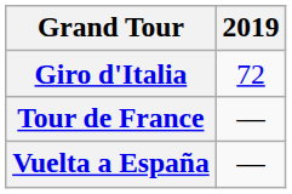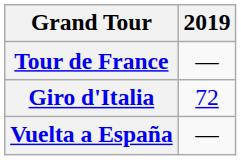 <table class="wikitable plainrowheaders">
 <tr>
 <th>Grand Tour</th>
 <th scope="col">2019</th>
 </tr>
 <tr style="text-align:center;">
+<th scope="row"> <a href='#'>Tour de France</a></th>
+<td>—</td>
+</tr>
+<tr style="text-align:center;">
 <th scope="row"> <a href='#'>Giro d'Italia</a></th>
 <td style="text-align:center;"><a href='#'>72</a></td>
-</tr>
-<tr style="text-align:center;">
-<th scope="row"> <a href='#'>Tour de France</a></th>
-<td>—</td>
 </tr>
 <tr style="text-align:center;">
 <th scope="row"> <a href='#'>Vuelta a España</a></th>
 <td>—</td>
 </tr>
 </table>
